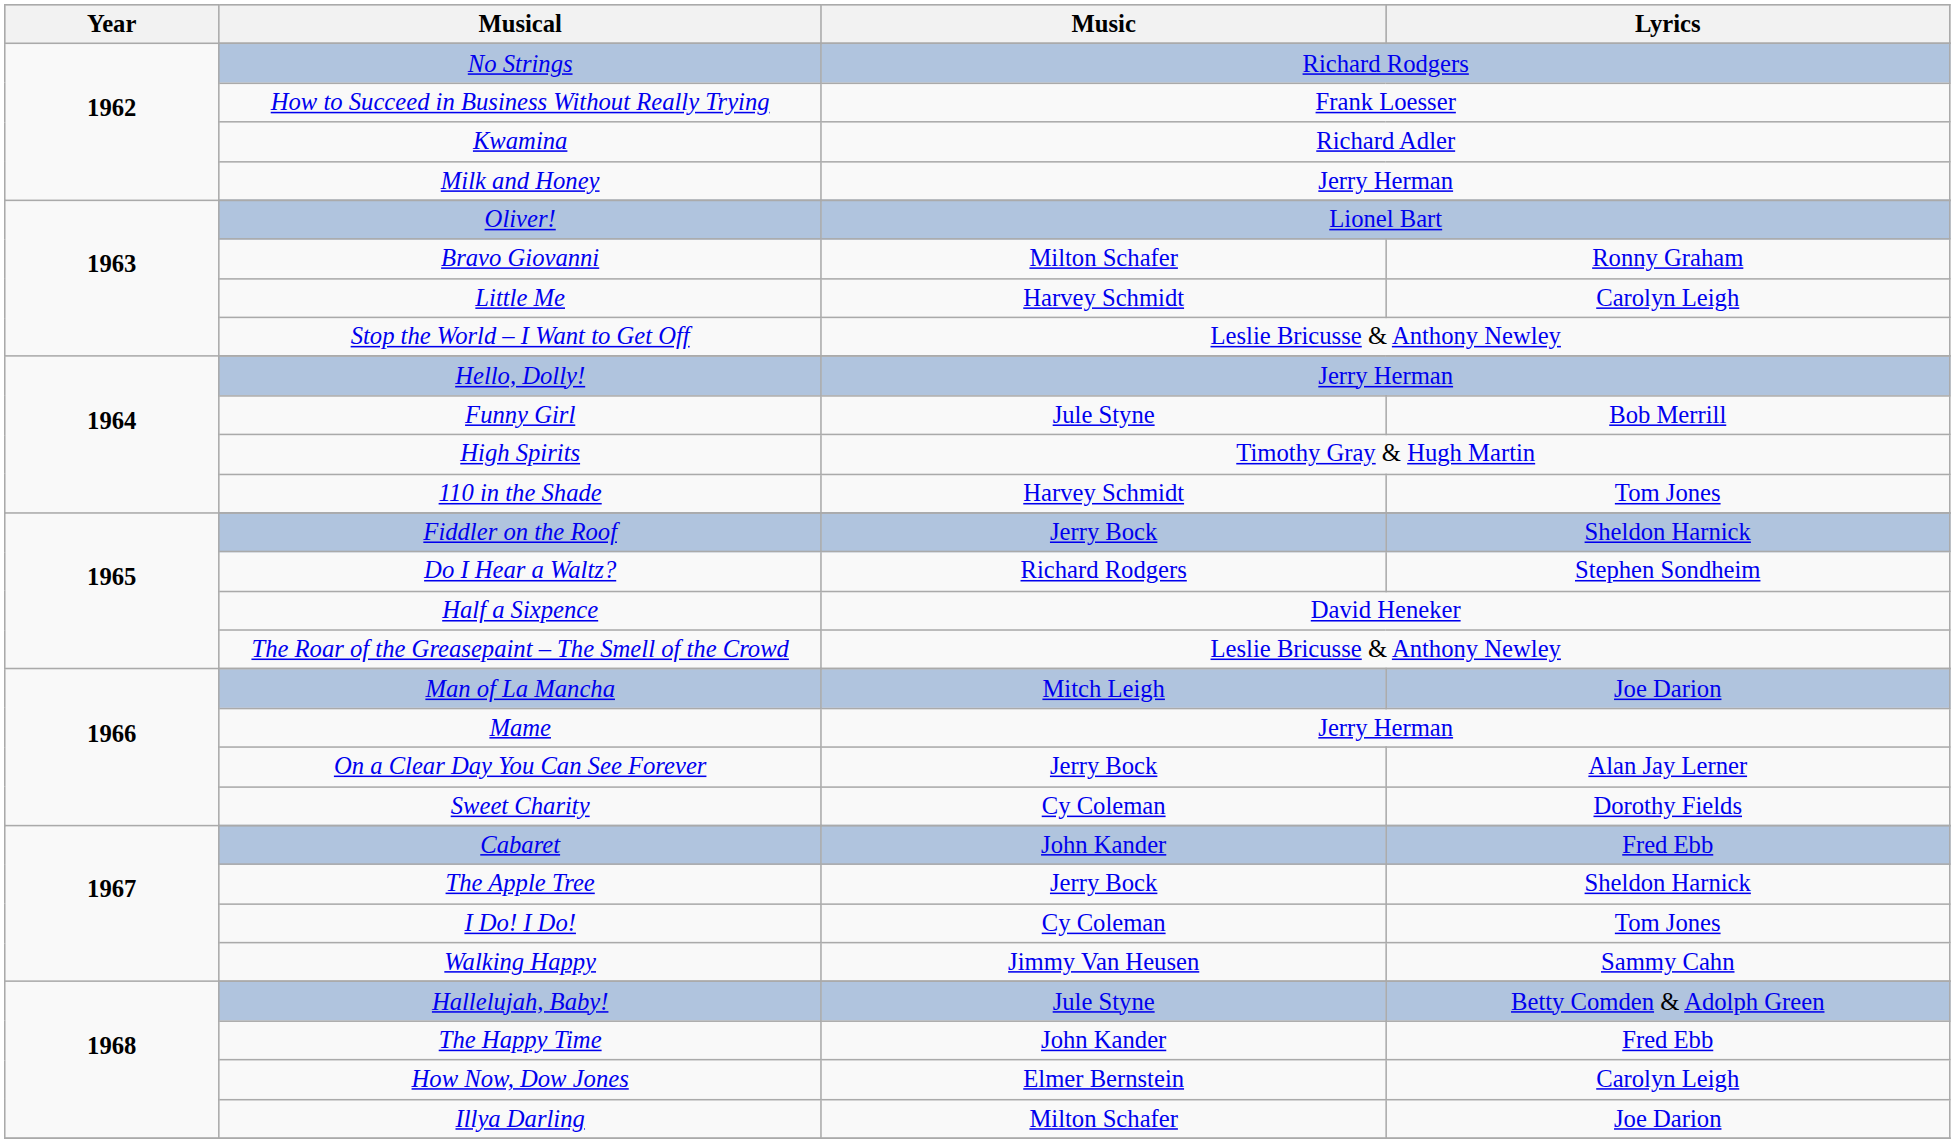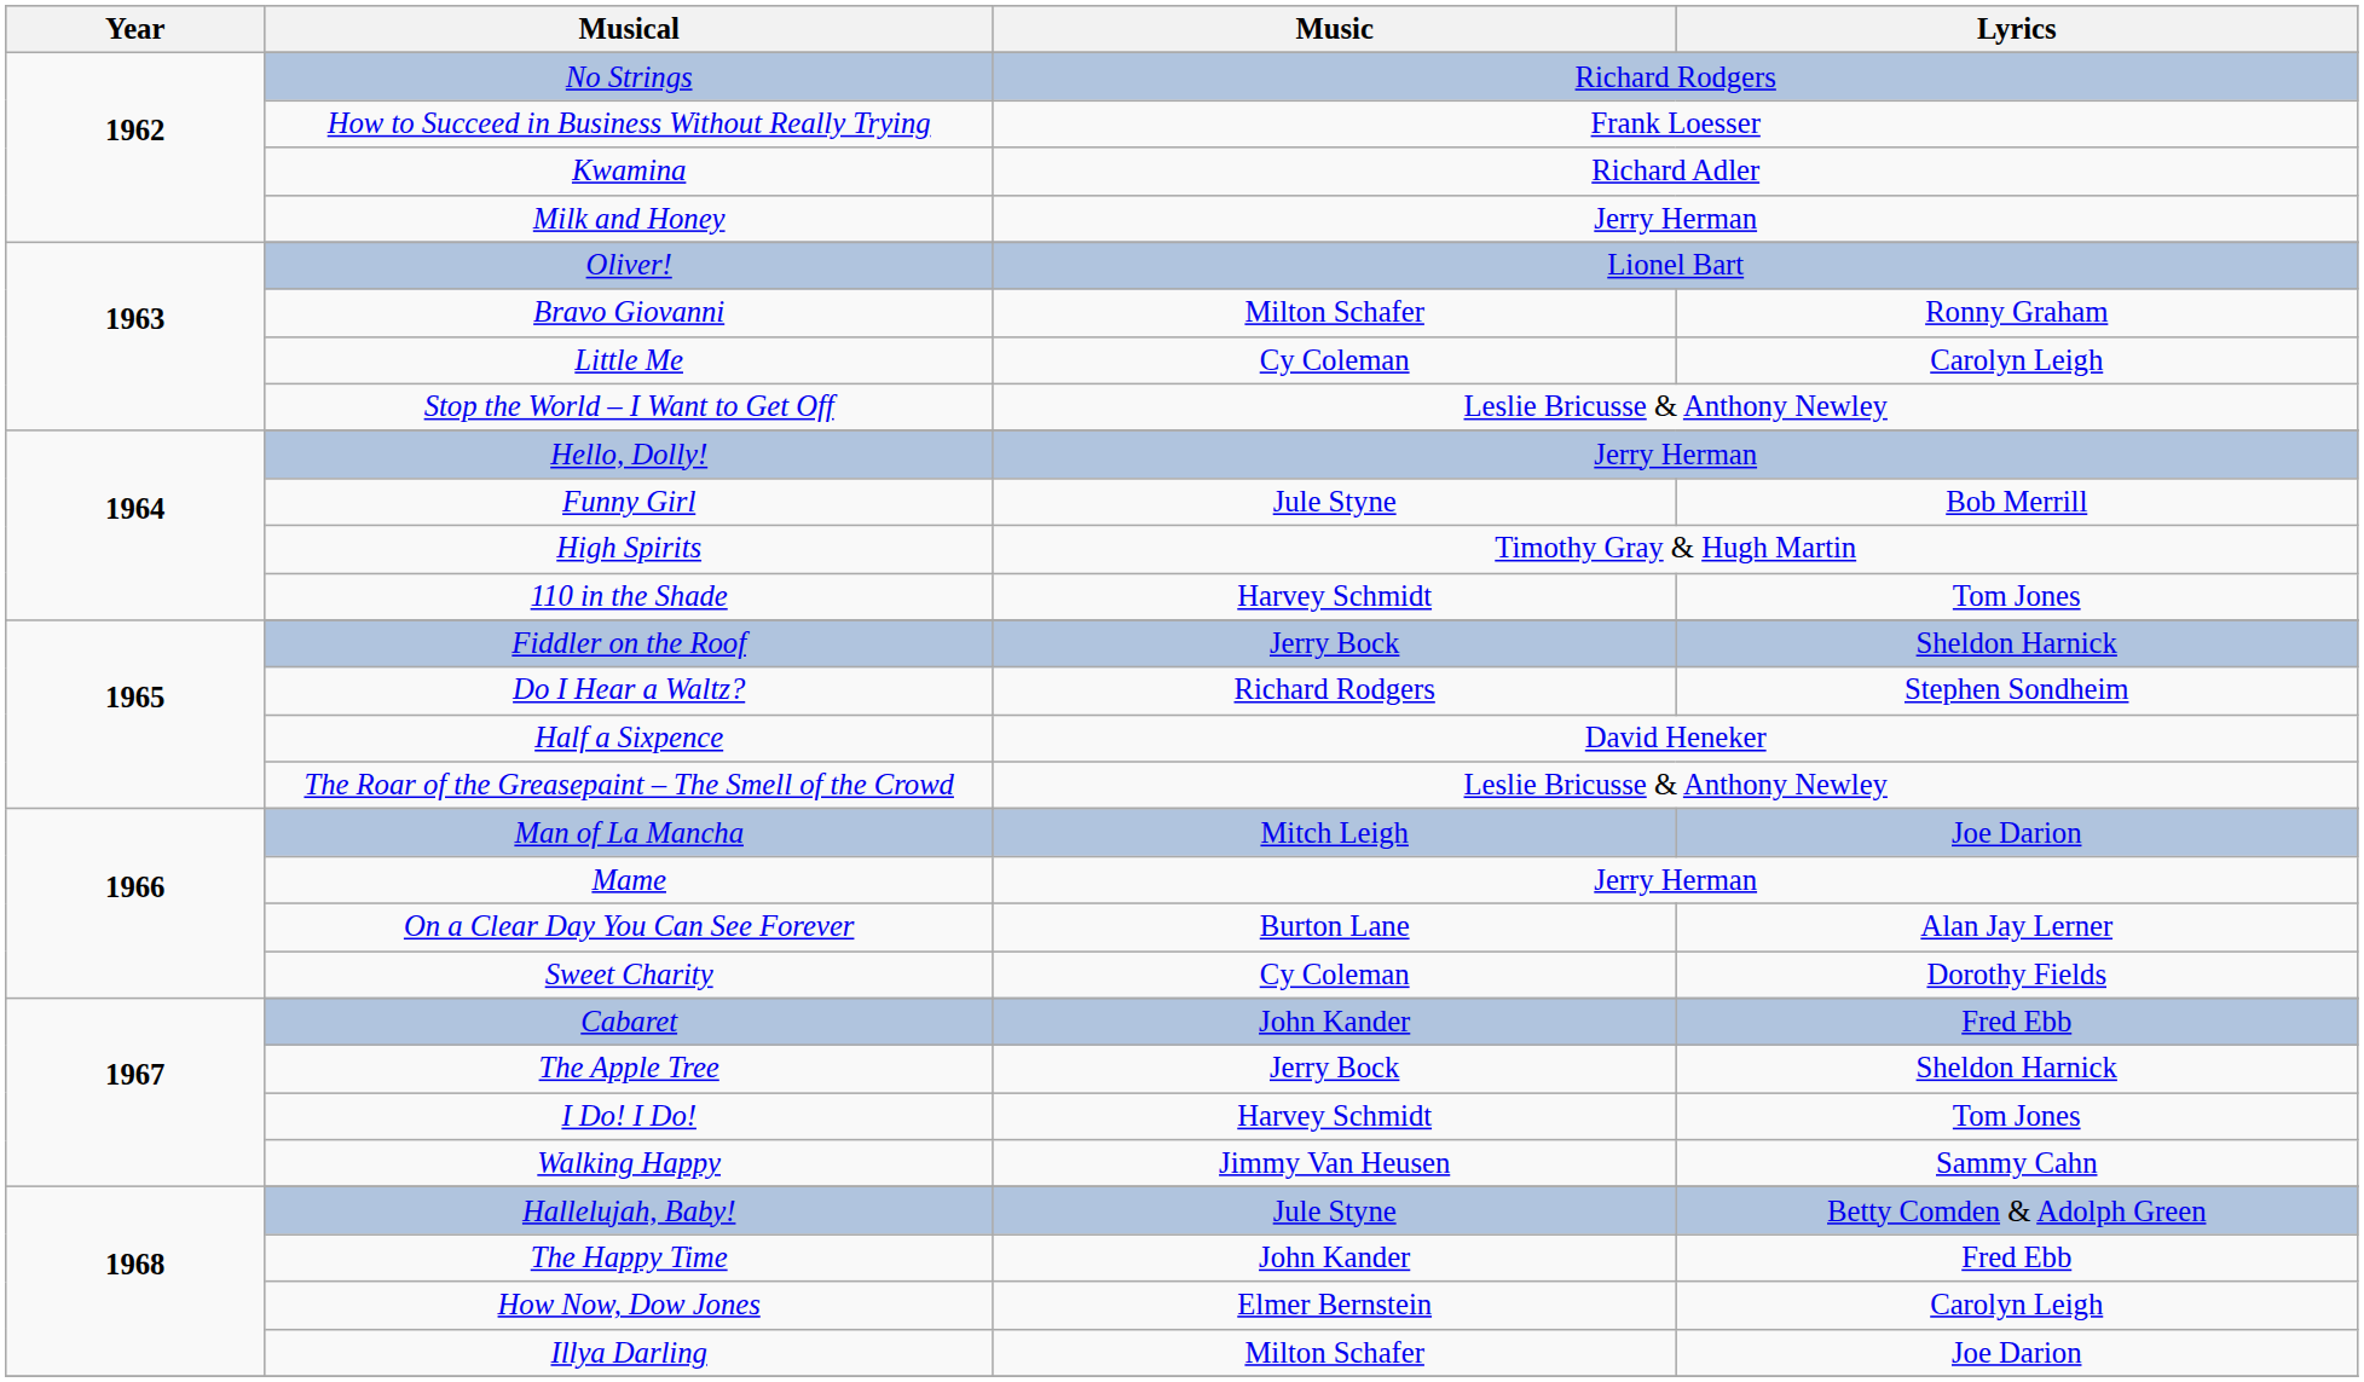 <table class="wikitable" style="width:100%; text-align:center;">
 <tr style="background:#bebebe;">
 <th style="width:11%;">Year</th>
 <th style="width:31%;">Musical</th>
 <th style="width:29%;">Music</th>
 <th style="width:29%;">Lyrics</th>
 </tr>
 <tr>
 <td rowspan="5" align="center"><strong>1962</strong><br><br></td>
 </tr>
 <tr style="background:#B0C4DE">
 <td><em><a href='#'>No Strings</a></em></td>
 <td colspan="2"><a href='#'>Richard Rodgers</a></td>
 </tr>
 <tr>
 <td><em><a href='#'>How to Succeed in Business Without Really Trying</a></em></td>
 <td colspan="2"><a href='#'>Frank Loesser</a></td>
 </tr>
 <tr>
 <td><em><a href='#'>Kwamina</a></em></td>
 <td colspan="2"><a href='#'>Richard Adler</a></td>
 </tr>
 <tr>
 <td><em><a href='#'>Milk and Honey</a></em></td>
 <td colspan="2"><a href='#'>Jerry Herman</a></td>
 </tr>
 <tr>
 <td rowspan="5" align="center"><strong>1963</strong><br><br></td>
 </tr>
 <tr style="background:#B0C4DE">
 <td><em><a href='#'>Oliver!</a></em></td>
 <td colspan="2"><a href='#'>Lionel Bart</a></td>
 </tr>
 <tr>
 <td><em><a href='#'>Bravo Giovanni</a></em></td>
 <td><a href='#'>Milton Schafer</a></td>
 <td><a href='#'>Ronny Graham</a></td>
 </tr>
 <tr>
 <td><em><a href='#'>Little Me</a></em></td>
-<td><a href='#'>Harvey Schmidt</a></td>
+<td><a href='#'>Cy Coleman</a></td>
 <td><a href='#'>Carolyn Leigh</a></td>
 </tr>
 <tr>
 <td><em><a href='#'>Stop the World – I Want to Get Off</a></em></td>
 <td colspan="2"><a href='#'>Leslie Bricusse</a> & <a href='#'>Anthony Newley</a></td>
 </tr>
 <tr>
 <td rowspan="5" align="center"><strong>1964</strong><br><br></td>
 </tr>
 <tr style="background:#B0C4DE">
 <td><em><a href='#'>Hello, Dolly!</a></em></td>
 <td colspan="2"><a href='#'>Jerry Herman</a></td>
 </tr>
 <tr>
 <td><em><a href='#'>Funny Girl</a></em></td>
 <td><a href='#'>Jule Styne</a></td>
 <td><a href='#'>Bob Merrill</a></td>
 </tr>
 <tr>
 <td><em><a href='#'>High Spirits</a></em></td>
 <td colspan="2"><a href='#'>Timothy Gray</a> & <a href='#'>Hugh Martin</a></td>
 </tr>
 <tr>
 <td><em><a href='#'>110 in the Shade</a></em></td>
 <td><a href='#'>Harvey Schmidt</a></td>
 <td><a href='#'>Tom Jones</a></td>
 </tr>
 <tr>
 <td rowspan="5" align="center"><strong>1965</strong><br><br></td>
 </tr>
 <tr style="background:#B0C4DE">
 <td><em><a href='#'>Fiddler on the Roof</a></em></td>
 <td><a href='#'>Jerry Bock</a></td>
 <td><a href='#'>Sheldon Harnick</a></td>
 </tr>
 <tr>
 <td><em><a href='#'>Do I Hear a Waltz?</a></em></td>
 <td><a href='#'>Richard Rodgers</a></td>
 <td><a href='#'>Stephen Sondheim</a></td>
 </tr>
 <tr>
 <td><em><a href='#'>Half a Sixpence</a></em></td>
 <td colspan="2"><a href='#'>David Heneker</a></td>
 </tr>
 <tr>
 <td><em><a href='#'>The Roar of the Greasepaint – The Smell of the Crowd</a></em></td>
 <td colspan="2"><a href='#'>Leslie Bricusse</a> & <a href='#'>Anthony Newley</a></td>
 </tr>
 <tr>
 <td rowspan="5" align="center"><strong>1966</strong><br><br></td>
 </tr>
 <tr style="background:#B0C4DE">
 <td><em><a href='#'>Man of La Mancha</a></em></td>
 <td><a href='#'>Mitch Leigh</a></td>
 <td><a href='#'>Joe Darion</a></td>
 </tr>
 <tr>
 <td><em><a href='#'>Mame</a></em></td>
 <td colspan="2"><a href='#'>Jerry Herman</a></td>
 </tr>
 <tr>
 <td><em><a href='#'>On a Clear Day You Can See Forever</a></em></td>
-<td><a href='#'>Jerry Bock</a></td>
+<td><a href='#'>Burton Lane</a></td>
 <td><a href='#'>Alan Jay Lerner</a></td>
 </tr>
 <tr>
 <td><em><a href='#'>Sweet Charity</a></em></td>
 <td><a href='#'>Cy Coleman</a></td>
 <td><a href='#'>Dorothy Fields</a></td>
 </tr>
 <tr>
 <td rowspan="5" align="center"><strong>1967</strong><br><br></td>
 </tr>
 <tr style="background:#B0C4DE">
 <td><em><a href='#'>Cabaret</a></em></td>
 <td><a href='#'>John Kander</a></td>
 <td><a href='#'>Fred Ebb</a></td>
 </tr>
 <tr>
 <td><em><a href='#'>The Apple Tree</a></em></td>
 <td><a href='#'>Jerry Bock</a></td>
 <td><a href='#'>Sheldon Harnick</a></td>
 </tr>
 <tr>
 <td><em><a href='#'>I Do! I Do!</a></em></td>
-<td><a href='#'>Cy Coleman</a></td>
+<td><a href='#'>Harvey Schmidt</a></td>
 <td><a href='#'>Tom Jones</a></td>
 </tr>
 <tr>
 <td><em><a href='#'>Walking Happy</a></em></td>
 <td><a href='#'>Jimmy Van Heusen</a></td>
 <td><a href='#'>Sammy Cahn</a></td>
 </tr>
 <tr>
 <td rowspan="5" align="center"><strong>1968</strong><br><br></td>
 </tr>
 <tr style="background:#B0C4DE">
 <td><em><a href='#'>Hallelujah, Baby!</a></em></td>
 <td><a href='#'>Jule Styne</a></td>
 <td><a href='#'>Betty Comden</a> & <a href='#'>Adolph Green</a></td>
 </tr>
 <tr>
 <td><em><a href='#'>The Happy Time</a></em></td>
 <td><a href='#'>John Kander</a></td>
 <td><a href='#'>Fred Ebb</a></td>
 </tr>
 <tr>
 <td><em><a href='#'>How Now, Dow Jones</a></em></td>
 <td><a href='#'>Elmer Bernstein</a></td>
 <td><a href='#'>Carolyn Leigh</a></td>
 </tr>
 <tr>
 <td><em><a href='#'>Illya Darling</a></em></td>
 <td><a href='#'>Milton Schafer</a></td>
 <td><a href='#'>Joe Darion</a></td>
 </tr>
 <tr>
 </tr>
 </table>
